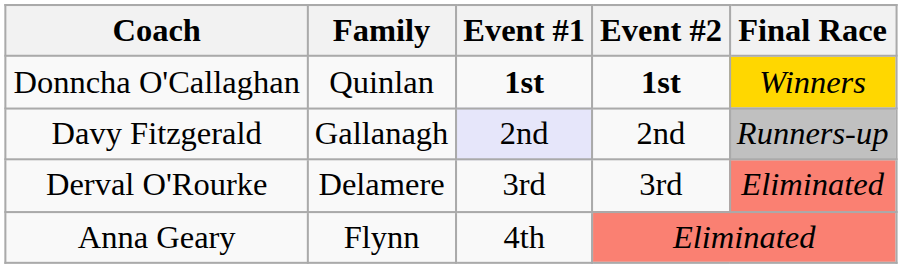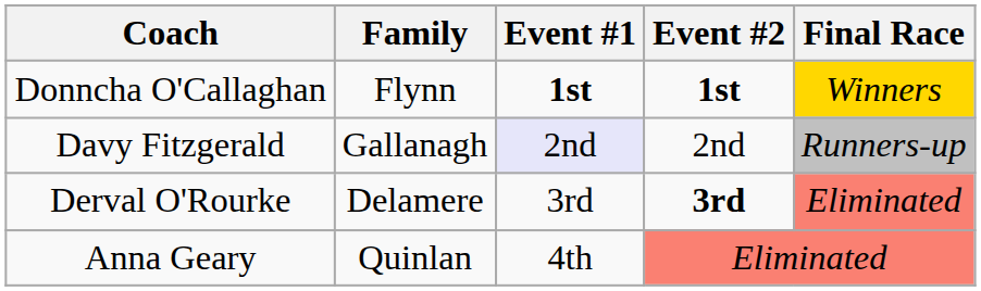 <table class="wikitable sortable" style="margin: auto; text-align: center;">
 <tr>
 <th>Coach</th>
 <th>Family</th>
 <th>Event #1</th>
 <th>Event #2</th>
 <th>Final Race</th>
 </tr>
 <tr>
 <td>Donncha O'Callaghan</td>
-<td>Quinlan</td>
+<td>Flynn</td>
 <td><strong>1st</strong></td>
 <td><strong>1st</strong></td>
 <td style="background:gold;"><em>Winners</em></td>
 </tr>
 <tr>
 <td>Davy Fitzgerald</td>
 <td>Gallanagh</td>
 <td style="background: lavender;">2nd</td>
 <td>2nd</td>
 <td style="background:silver;"><em>Runners-up</em></td>
 </tr>
 <tr>
 <td>Derval O'Rourke</td>
 <td>Delamere</td>
 <td>3rd</td>
-<td>3rd</td>
+<td><strong>3rd</strong></td>
 <td style="background:#FA8072;"><em>Eliminated</em></td>
 </tr>
 <tr>
 <td>Anna Geary</td>
-<td>Flynn</td>
+<td>Quinlan</td>
 <td>4th</td>
 <td colspan="2" style="background:#FA8072;"><em>Eliminated</em></td>
 </tr>
 </table>
